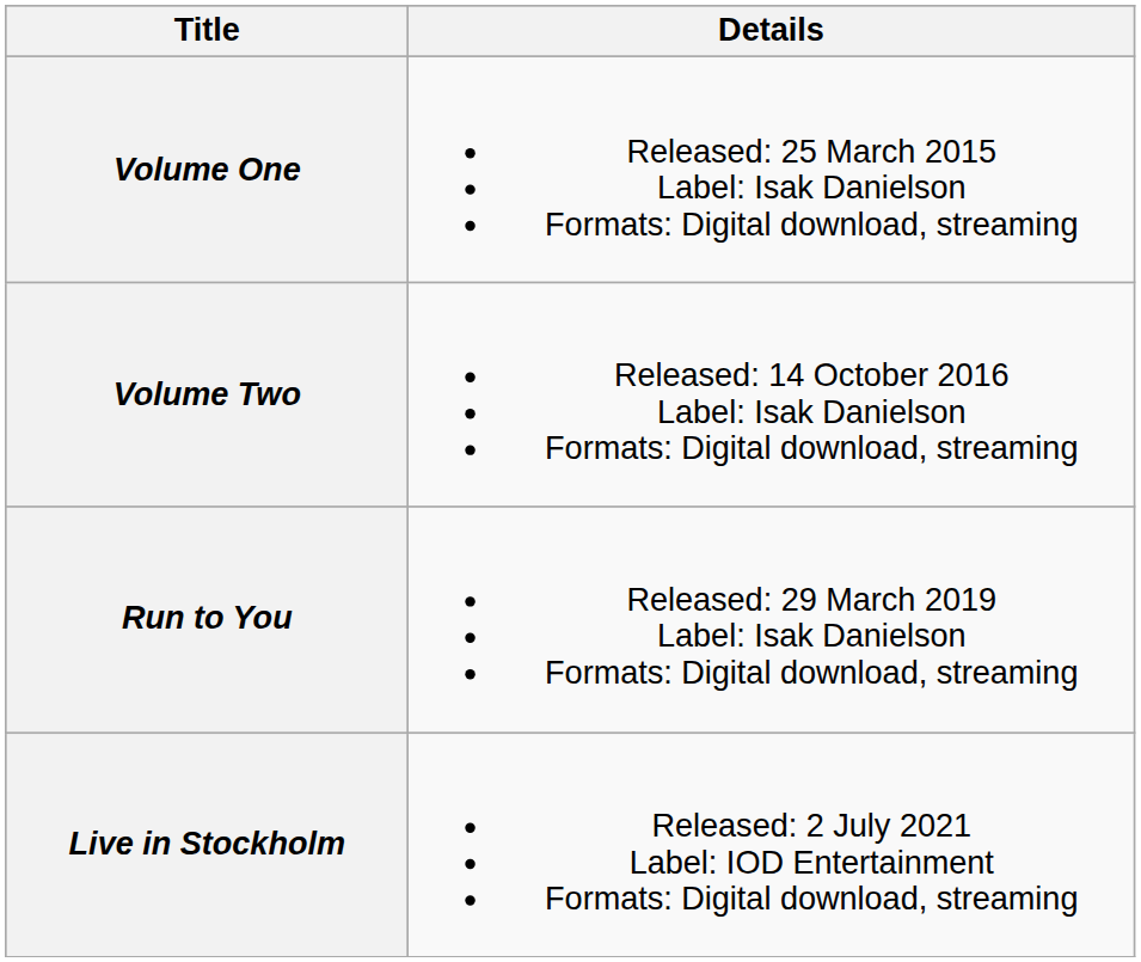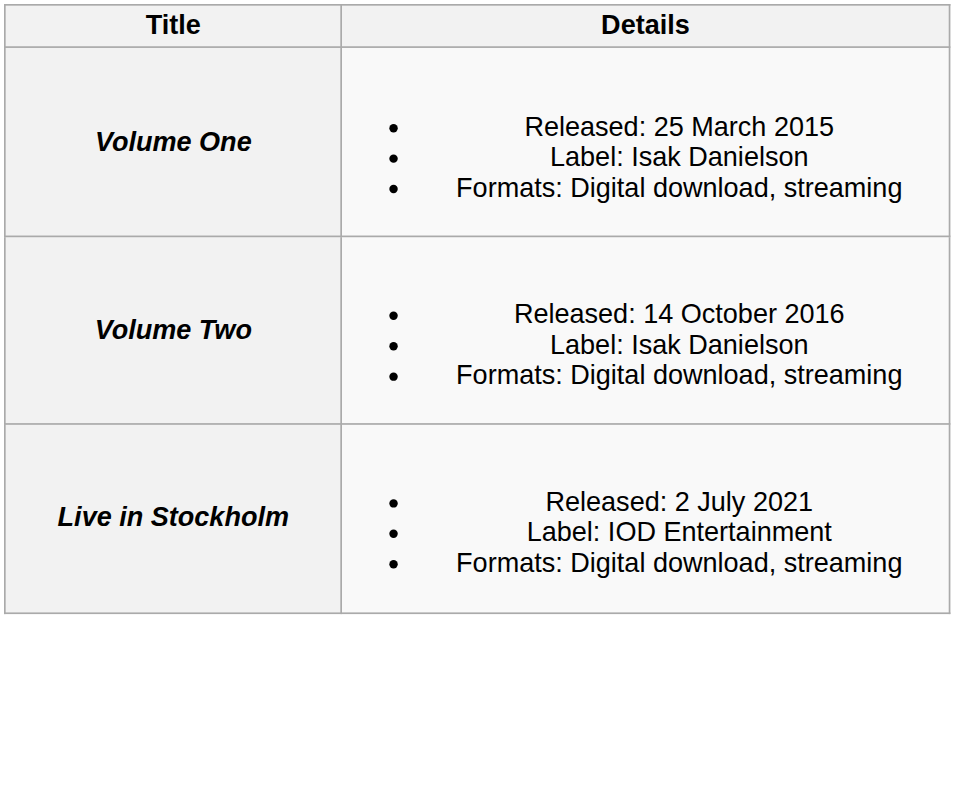 <table class="wikitable plainrowheaders" style="text-align:center;" border="1">
 <tr>
 <th scope="col" rowspan="1" style="width:12em;">Title</th>
 <th scope="col" rowspan="1" style="width:22em;">Details</th>
 </tr>
 <tr>
 <th scope="row"><em>Volume One</em></th>
 <td><br><ul><li>Released: 25 March 2015</li><li>Label: Isak Danielson</li><li>Formats: Digital download, streaming</li></ul></td>
 </tr>
 <tr>
 <th scope="row"><em>Volume Two</em></th>
 <td><br><ul><li>Released: 14 October 2016</li><li>Label: Isak Danielson</li><li>Formats: Digital download, streaming</li></ul></td>
 </tr>
 <tr>
-<th scope="row"><em>Run to You</em></th>
-<td><br><ul><li>Released: 29 March 2019</li><li>Label: Isak Danielson</li><li>Formats: Digital download, streaming</li></ul></td>
-</tr>
-<tr>
 <th scope="row"><em>Live in Stockholm</em></th>
 <td><br><ul><li>Released: 2 July 2021</li><li>Label: IOD Entertainment</li><li>Formats: Digital download, streaming</li></ul></td>
 </tr>
 </table>
